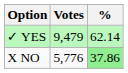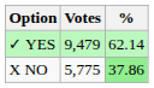 <table class="wikitable">
 <tr>
 <th>Option</th>
 <th>Votes</th>
 <th>%</th>
 </tr>
 <tr>
 <td style=background:#bbf8be>✓ YES</td>
 <td style=background:#bbf8be>9,479</td>
 <td style=background:#bbf8be>62.14</td>
 </tr>
 <tr>
 <td>X NO</td>
-<td>5,776</td>
+<td>5,775</td>
 <td style="background: lightgreen;">37.86</td>
 </tr>
 </table>
